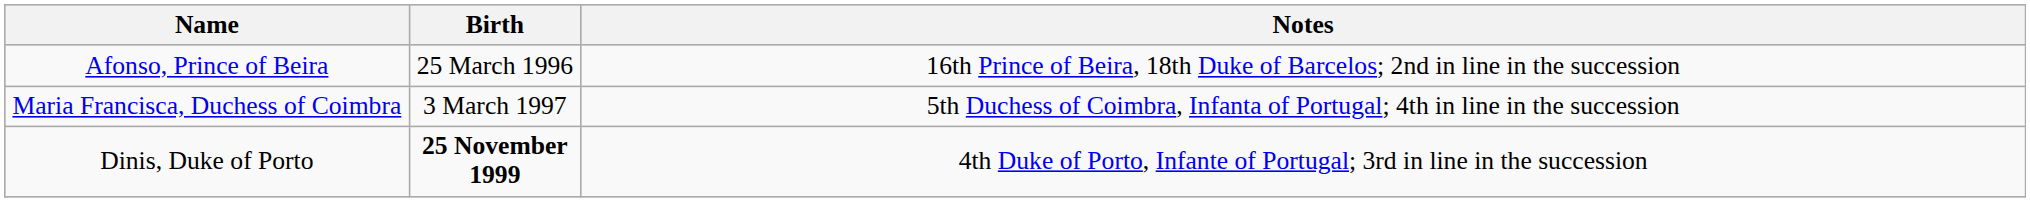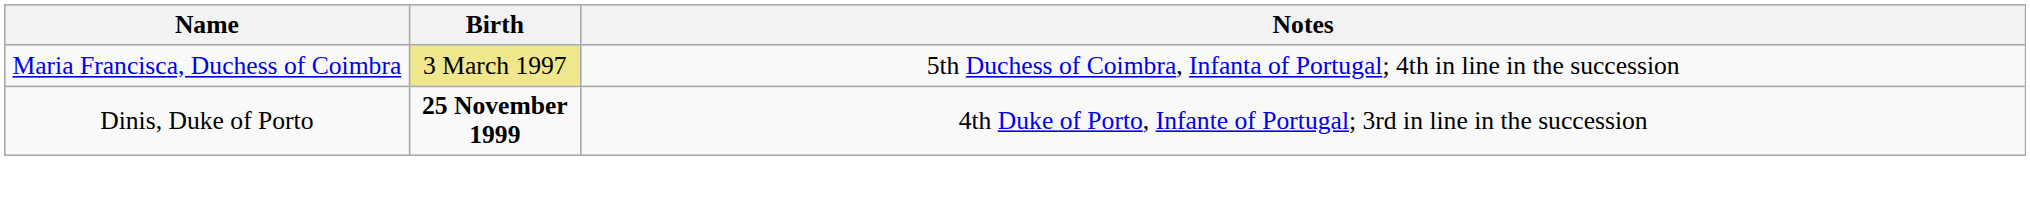 <table style="text-align: center; width: 100%;" class="wikitable">
 <tr>
 <th style="width: 20%;">Name</th>
 <th style="width: 100px;">Birth</th>
 <th>Notes</th>
 </tr>
 <tr>
-<td><a href='#'>Afonso, Prince of Beira</a></td>
-<td>25 March 1996</td>
-<td>16th <a href='#'>Prince of Beira</a>, 18th <a href='#'>Duke of Barcelos</a>; 2nd in line in the succession</td>
-</tr>
-<tr>
 <td><a href='#'>Maria Francisca, Duchess of Coimbra</a></td>
-<td>3 March 1997</td>
+<td style="background: khaki;">3 March 1997</td>
 <td>5th <a href='#'>Duchess of Coimbra</a>, <a href='#'>Infanta of Portugal</a>; 4th in line in the succession</td>
 </tr>
 <tr>
 <td>Dinis, Duke of Porto</td>
 <td><strong>25 November 1999</strong></td>
 <td>4th <a href='#'>Duke of Porto</a>, <a href='#'>Infante of Portugal</a>; 3rd in line in the succession</td>
 </tr>
 </table>
